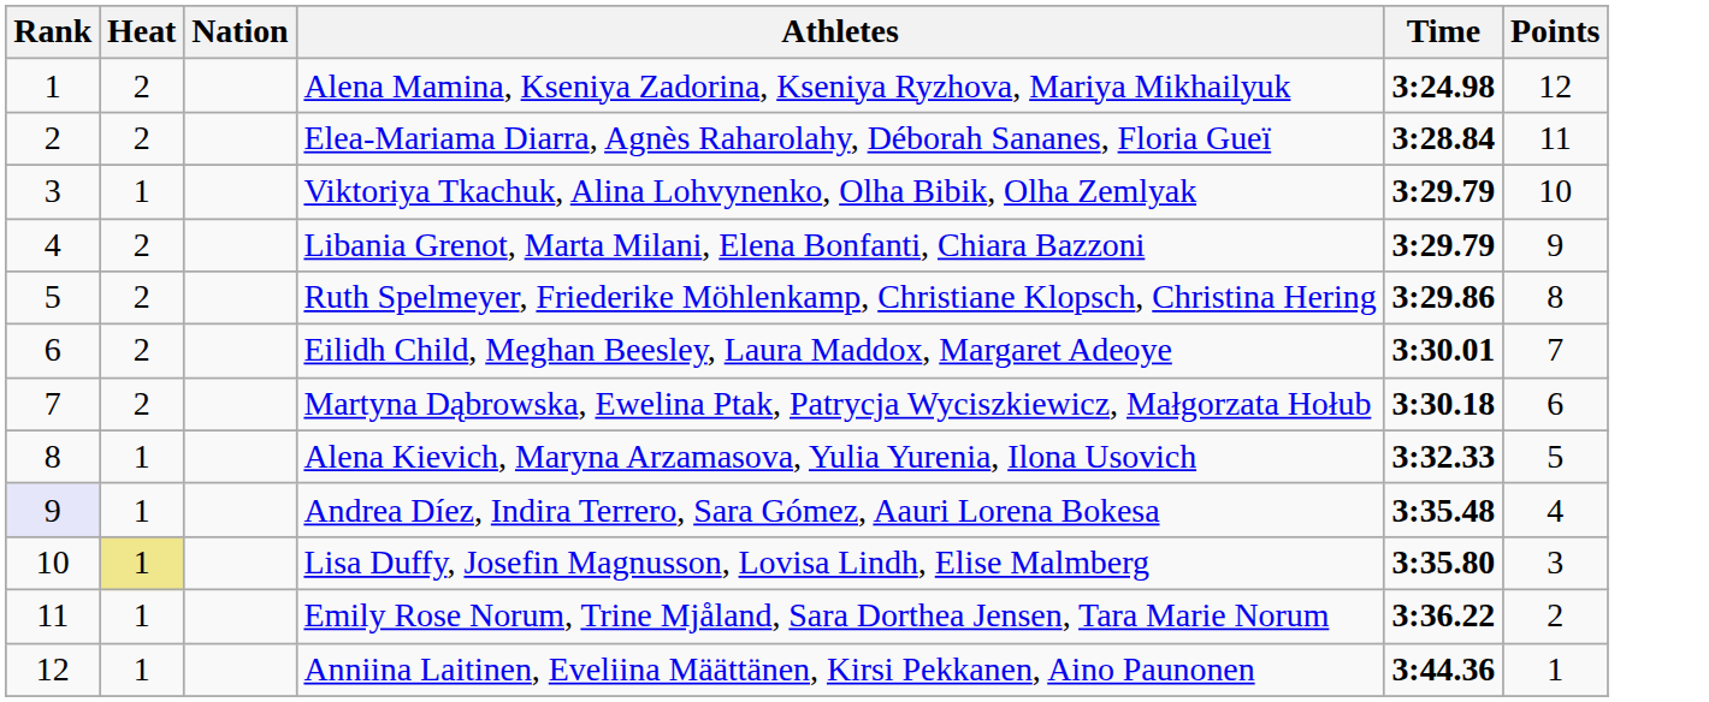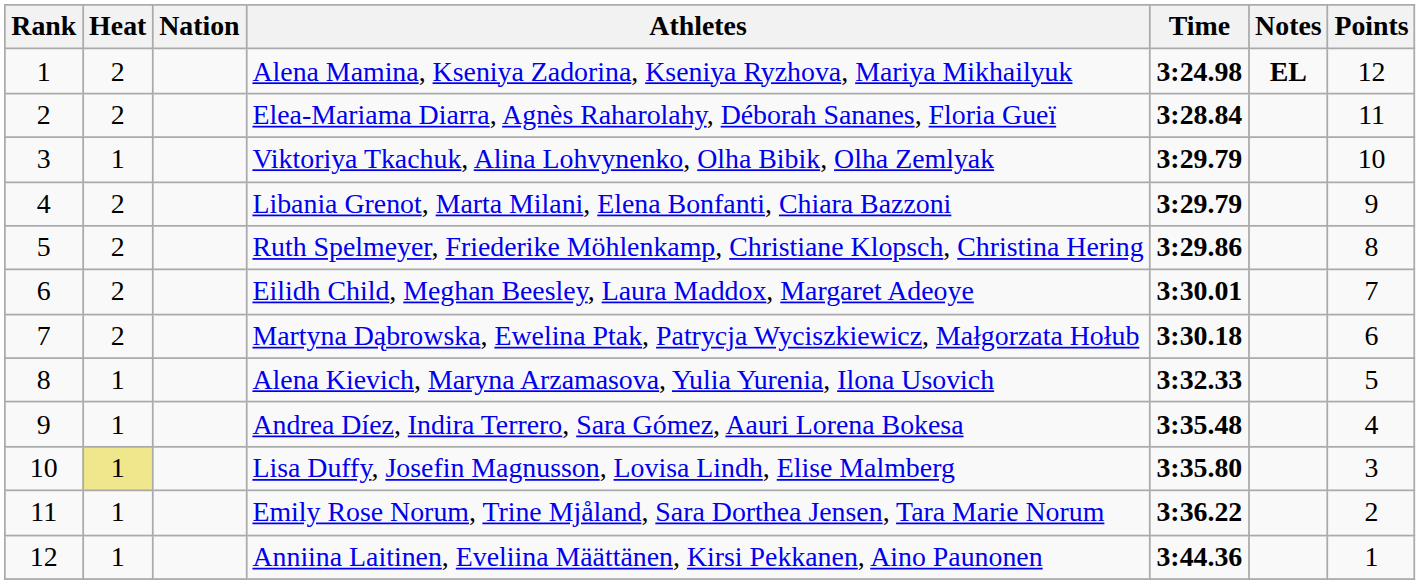 <table class="wikitable sortable" style="text-align:center">
 <tr>
 <th>Rank</th>
 <th>Heat</th>
 <th>Nation</th>
 <th>Athletes</th>
 <th>Time</th>
+<th>Notes</th>
 <th>Points</th>
 </tr>
 <tr>
 <td>1</td>
 <td>2</td>
 <td align=left></td>
 <td align=left><a href='#'>Alena Mamina</a>, <a href='#'>Kseniya Zadorina</a>, <a href='#'>Kseniya Ryzhova</a>, <a href='#'>Mariya Mikhailyuk</a></td>
 <td><strong>3:24.98</strong></td>
+<td><strong>EL</strong></td>
 <td>12</td>
 </tr>
 <tr>
 <td>2</td>
 <td>2</td>
 <td align=left></td>
 <td align=left><a href='#'>Elea-Mariama Diarra</a>, <a href='#'>Agnès Raharolahy</a>, <a href='#'>Déborah Sananes</a>, <a href='#'>Floria Gueï</a></td>
 <td><strong>3:28.84</strong></td>
+<td></td>
 <td>11</td>
 </tr>
 <tr>
 <td>3</td>
 <td>1</td>
 <td align=left></td>
 <td align=left><a href='#'>Viktoriya Tkachuk</a>, <a href='#'>Alina Lohvynenko</a>, <a href='#'>Olha Bibik</a>, <a href='#'>Olha Zemlyak</a></td>
 <td><strong>3:29.79</strong></td>
+<td></td>
 <td>10</td>
 </tr>
 <tr>
 <td>4</td>
 <td>2</td>
 <td align=left></td>
 <td align=left><a href='#'>Libania Grenot</a>, <a href='#'>Marta Milani</a>, <a href='#'>Elena Bonfanti</a>, <a href='#'>Chiara Bazzoni</a></td>
 <td><strong>3:29.79</strong></td>
+<td></td>
 <td>9</td>
 </tr>
 <tr>
 <td>5</td>
 <td>2</td>
 <td align=left></td>
 <td align=left><a href='#'>Ruth Spelmeyer</a>, <a href='#'>Friederike Möhlenkamp</a>, <a href='#'>Christiane Klopsch</a>, <a href='#'>Christina Hering</a></td>
 <td><strong>3:29.86</strong></td>
+<td></td>
 <td>8</td>
 </tr>
 <tr>
 <td>6</td>
 <td>2</td>
 <td align=left></td>
 <td align=left><a href='#'>Eilidh Child</a>, <a href='#'>Meghan Beesley</a>, <a href='#'>Laura Maddox</a>, <a href='#'>Margaret Adeoye</a></td>
 <td><strong>3:30.01</strong></td>
+<td></td>
 <td>7</td>
 </tr>
 <tr>
 <td>7</td>
 <td>2</td>
 <td align=left></td>
 <td align=left><a href='#'>Martyna Dąbrowska</a>, <a href='#'>Ewelina Ptak</a>, <a href='#'>Patrycja Wyciszkiewicz</a>, <a href='#'>Małgorzata Hołub</a></td>
 <td><strong>3:30.18</strong></td>
+<td></td>
 <td>6</td>
 </tr>
 <tr>
 <td>8</td>
 <td>1</td>
 <td align=left></td>
 <td align=left><a href='#'>Alena Kievich</a>, <a href='#'>Maryna Arzamasova</a>, <a href='#'>Yulia Yurenia</a>, <a href='#'>Ilona Usovich</a></td>
 <td><strong>3:32.33</strong></td>
+<td></td>
 <td>5</td>
 </tr>
 <tr>
-<td style="background: lavender;">9</td>
+<td>9</td>
 <td>1</td>
 <td align=left></td>
 <td align=left><a href='#'>Andrea Díez</a>, <a href='#'>Indira Terrero</a>, <a href='#'>Sara Gómez</a>, <a href='#'>Aauri Lorena Bokesa</a></td>
 <td><strong>3:35.48</strong></td>
+<td></td>
 <td>4</td>
 </tr>
 <tr>
 <td>10</td>
 <td style="background: khaki;">1</td>
 <td align=left></td>
 <td align=left><a href='#'>Lisa Duffy</a>, <a href='#'>Josefin Magnusson</a>, <a href='#'>Lovisa Lindh</a>, <a href='#'>Elise Malmberg</a></td>
 <td><strong>3:35.80</strong></td>
+<td></td>
 <td>3</td>
 </tr>
 <tr>
 <td>11</td>
 <td>1</td>
 <td align=left></td>
 <td align=left><a href='#'>Emily Rose Norum</a>, <a href='#'>Trine Mjåland</a>, <a href='#'>Sara Dorthea Jensen</a>, <a href='#'>Tara Marie Norum</a></td>
 <td><strong>3:36.22</strong></td>
+<td></td>
 <td>2</td>
 </tr>
 <tr>
 <td>12</td>
 <td>1</td>
 <td align=left></td>
 <td align=left><a href='#'>Anniina Laitinen</a>, <a href='#'>Eveliina Määttänen</a>, <a href='#'>Kirsi Pekkanen</a>, <a href='#'>Aino Paunonen</a></td>
 <td><strong>3:44.36</strong></td>
+<td></td>
 <td>1</td>
 </tr>
 </table>
